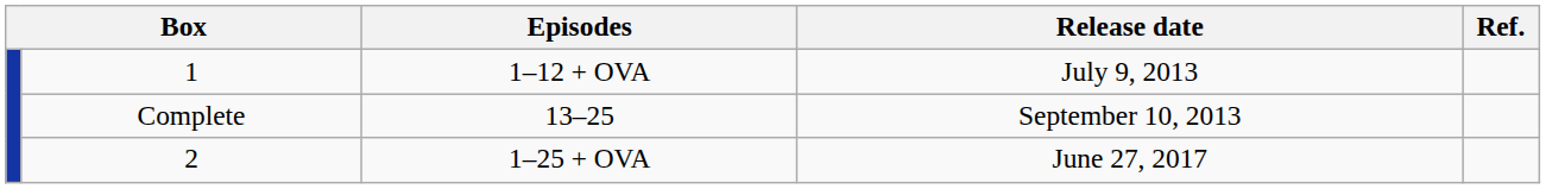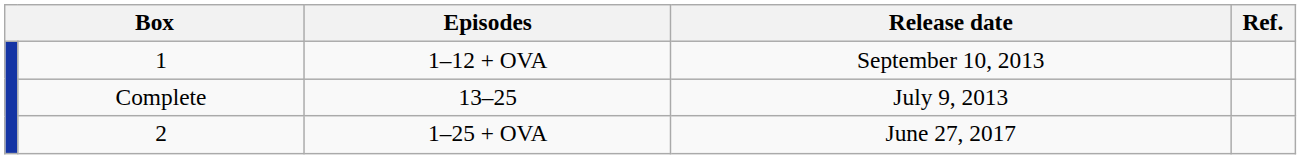 <table class="wikitable" style="text-align: center; width: 70%;">
 <tr>
 <th colspan="2">Box</th>
 <th>Episodes</th>
 <th>Release date</th>
 <th style="width:5%;">Ref.</th>
 </tr>
 <tr>
 <td rowspan="3" style="width:1%; background: #1434A4"></td>
 <td>1</td>
 <td>1–12 + OVA</td>
-<td>July 9, 2013</td>
+<td>September 10, 2013</td>
 <td></td>
 </tr>
 <tr>
 <td>Complete</td>
 <td>13–25</td>
-<td>September 10, 2013</td>
+<td>July 9, 2013</td>
 <td></td>
 </tr>
 <tr>
 <td>2</td>
 <td>1–25 + OVA</td>
 <td>June 27, 2017</td>
 <td></td>
 </tr>
 </table>
